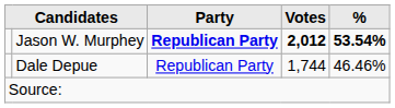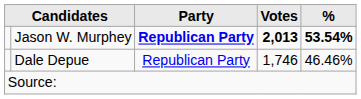 <table class=wikitable style="font-size:85%; text-align:right;">
 <tr>
 <th style="background-color:#E9E9E9" align=center colspan=2>Candidates</th>
 <th style="background-color:#E9E9E9" align=center>Party</th>
 <th style="background-color:#E9E9E9" align=center>Votes</th>
 <th style="background-color:#E9E9E9" align=center>%</th>
 </tr>
 <tr>
 <td></td>
 <td align=left>Jason W. Murphey</td>
 <td align=center><strong><a href='#'>Republican Party</a></strong></td>
-<td><strong>2,012</strong></td>
+<td><strong>2,013</strong></td>
 <td><strong>53.54%</strong></td>
 </tr>
 <tr>
 <td></td>
 <td align=left>Dale Depue</td>
 <td align=center><a href='#'>Republican Party</a></td>
-<td>1,744</td>
+<td>1,746</td>
 <td>46.46%</td>
 </tr>
 <tr>
 <td align="left" colspan=6>Source: </td>
 </tr>
 </table>
